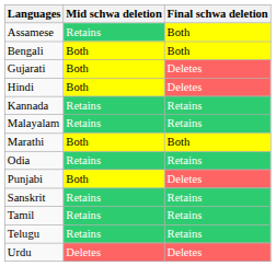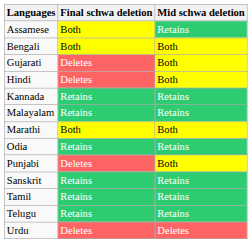 <table class="wikitable">
 <tr>
 <th>Languages</th>
+<th>Final schwa deletion</th>
 <th>Mid schwa deletion</th>
-<th>Final schwa deletion</th>
 </tr>
 <tr>
 <td>Assamese</td>
+<td style="background-color:#ffff00">Both</td>
 <td style="background-color:#2ecc71; color:white">Retains</td>
-<td style="background-color:#ffff00">Both</td>
 </tr>
 <tr>
 <td>Bengali</td>
 <td style="background-color:#ffff00">Both</td>
 <td style="background-color:#ffff00">Both</td>
 </tr>
 <tr>
 <td>Gujarati</td>
+<td style="background-color:#ff6464; color:white">Deletes</td>
 <td style="background-color:#ffff00">Both</td>
-<td style="background-color:#ff6464; color:white">Deletes</td>
 </tr>
 <tr>
 <td>Hindi</td>
+<td style="background-color:#ff6464; color:white">Deletes</td>
 <td style="background-color:#ffff00">Both</td>
-<td style="background-color:#ff6464; color:white">Deletes</td>
 </tr>
 <tr>
 <td>Kannada</td>
 <td style="background-color:#2ecc71; color:white">Retains</td>
 <td style="background-color:#2ecc71; color:white">Retains</td>
 </tr>
 <tr>
 <td>Malayalam</td>
 <td style="background-color:#2ecc71; color:white">Retains</td>
 <td style="background-color:#2ecc71; color:white">Retains</td>
 </tr>
 <tr>
 <td>Marathi</td>
 <td style="background-color:#ffff00">Both</td>
 <td style="background-color:#ffff00">Both</td>
 </tr>
 <tr>
 <td>Odia</td>
 <td style="background-color:#2ecc71; color:white">Retains</td>
 <td style="background-color:#2ecc71; color:white">Retains</td>
 </tr>
 <tr>
 <td>Punjabi</td>
+<td style="background-color:#ff6464; color:white">Deletes</td>
 <td style="background-color:#ffff00">Both</td>
-<td style="background-color:#ff6464; color:white">Deletes</td>
 </tr>
 <tr>
 <td>Sanskrit</td>
 <td style="background-color:#2ecc71; color:white">Retains</td>
 <td style="background-color:#2ecc71; color:white">Retains</td>
 </tr>
 <tr>
 <td>Tamil</td>
 <td style="background-color:#2ecc71; color:white">Retains</td>
 <td style="background-color:#2ecc71; color:white">Retains</td>
 </tr>
 <tr>
 <td>Telugu</td>
 <td style="background-color:#2ecc71; color:white">Retains</td>
 <td style="background-color:#2ecc71; color:white">Retains</td>
 </tr>
 <tr>
 <td>Urdu</td>
 <td style="background-color:#ff6464; color:white">Deletes</td>
 <td style="background-color:#ff6464; color:white">Deletes</td>
 </tr>
 </table>
